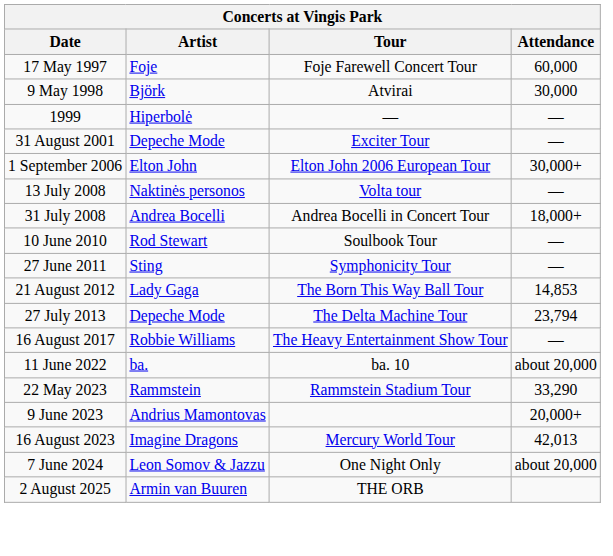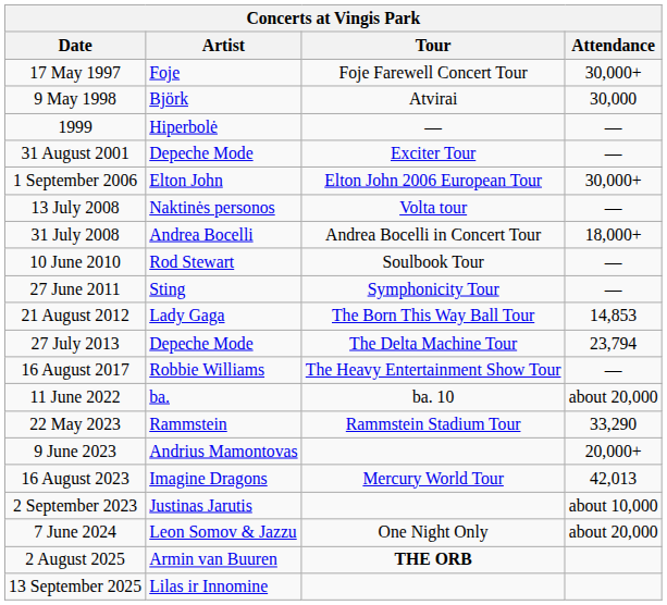 <table class="wikitable" style="text-align:center;">
 <tr>
 <th colspan=4>Concerts at Vingis Park</th>
 </tr>
 <tr>
 <th>Date</th>
 <th>Artist</th>
 <th>Tour</th>
 <th>Attendance</th>
 </tr>
 <tr>
 <td>17 May 1997</td>
 <td align=left><a href='#'>Foje</a></td>
 <td>Foje Farewell Concert Tour</td>
-<td>60,000</td>
+<td>30,000+</td>
 </tr>
 <tr>
 <td>9 May 1998</td>
 <td align=left><a href='#'>Björk</a></td>
 <td>Atvirai</td>
 <td>30,000</td>
 </tr>
 <tr>
 <td>1999</td>
 <td align=left><a href='#'>Hiperbolė</a></td>
 <td>—</td>
 <td>—</td>
 </tr>
 <tr>
 <td>31 August 2001</td>
 <td align=left><a href='#'>Depeche Mode</a></td>
 <td><a href='#'>Exciter Tour</a></td>
 <td>—</td>
 </tr>
 <tr>
 <td>1 September 2006</td>
 <td align=left><a href='#'>Elton John</a></td>
 <td><a href='#'>Elton John 2006 European Tour</a></td>
 <td>30,000+</td>
 </tr>
 <tr>
 <td>13 July 2008</td>
 <td align=left><a href='#'>Naktinės personos</a></td>
 <td><a href='#'>Volta tour</a></td>
 <td>—</td>
 </tr>
 <tr>
 <td>31 July 2008</td>
 <td align=left><a href='#'>Andrea Bocelli</a></td>
 <td>Andrea Bocelli in Concert Tour</td>
 <td>18,000+</td>
 </tr>
 <tr>
 <td>10 June 2010</td>
 <td align=left><a href='#'>Rod Stewart</a></td>
 <td>Soulbook Tour</td>
 <td>—</td>
 </tr>
 <tr>
 <td>27 June 2011</td>
 <td align=left><a href='#'>Sting</a></td>
 <td><a href='#'>Symphonicity Tour</a></td>
 <td>—</td>
 </tr>
 <tr>
 <td>21 August 2012</td>
 <td align=left><a href='#'>Lady Gaga</a></td>
 <td><a href='#'>The Born This Way Ball Tour</a></td>
 <td>14,853</td>
 </tr>
 <tr>
 <td>27 July 2013</td>
 <td align=left><a href='#'>Depeche Mode</a></td>
 <td><a href='#'>The Delta Machine Tour</a></td>
 <td>23,794</td>
 </tr>
 <tr>
 <td>16 August 2017</td>
 <td align=left><a href='#'>Robbie Williams</a></td>
 <td><a href='#'>The Heavy Entertainment Show Tour</a></td>
 <td>—</td>
 </tr>
 <tr>
 <td>11 June 2022</td>
 <td align=left><a href='#'>ba.</a></td>
 <td>ba. 10</td>
 <td>about 20,000</td>
 </tr>
 <tr>
 <td>22 May 2023</td>
 <td align=left><a href='#'>Rammstein</a></td>
 <td><a href='#'>Rammstein Stadium Tour</a></td>
 <td>33,290</td>
 </tr>
 <tr>
 <td>9 June 2023</td>
 <td align=left><a href='#'>Andrius Mamontovas</a></td>
 <td></td>
 <td>20,000+</td>
 </tr>
 <tr>
 <td>16 August 2023</td>
 <td align=left><a href='#'>Imagine Dragons</a></td>
 <td><a href='#'>Mercury World Tour</a></td>
 <td>42,013</td>
 </tr>
 <tr>
+<td>2 September 2023</td>
+<td align=left><a href='#'>Justinas Jarutis</a></td>
+<td></td>
+<td>about 10,000</td>
+</tr>
+<tr>
 <td>7 June 2024</td>
 <td align=left><a href='#'>Leon Somov & Jazzu</a></td>
 <td>One Night Only</td>
 <td>about 20,000</td>
 </tr>
 <tr>
 <td>2 August 2025</td>
 <td align=left><a href='#'>Armin van Buuren</a></td>
-<td>THE ORB</td>
+<td><strong>THE ORB</strong></td>
+<td></td>
+</tr>
+<tr>
+<td>13 September 2025</td>
+<td align=left><a href='#'>Lilas ir Innomine</a></td>
+<td></td>
 <td></td>
 </tr>
 </table>
